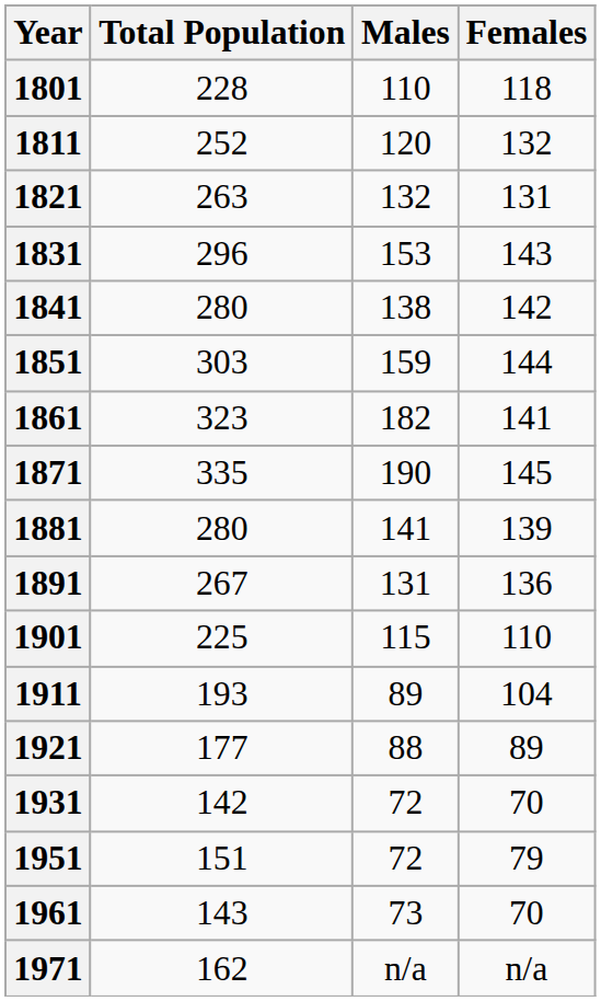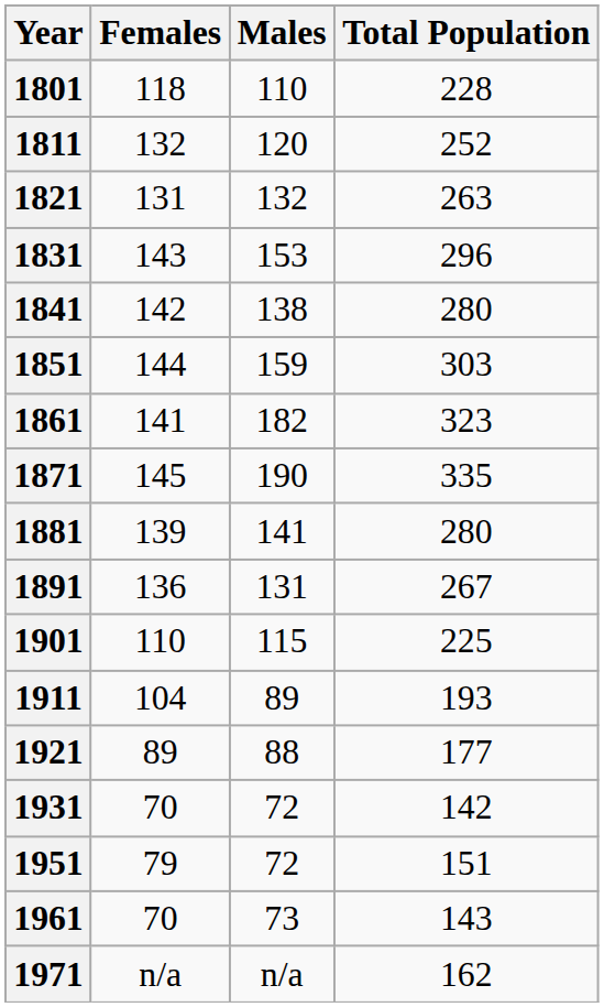 <table class="wikitable" style="text-align:center">
 <tr>
 <th>Year</th>
+<th>Females</th>
+<th>Males</th>
 <th>Total Population</th>
-<th>Males</th>
-<th>Females</th>
 </tr>
 <tr>
 <th>1801</th>
+<td>118</td>
+<td>110</td>
 <td>228</td>
-<td>110</td>
-<td>118</td>
 </tr>
 <tr>
 <th>1811</th>
+<td>132</td>
+<td>120</td>
 <td>252</td>
-<td>120</td>
-<td>132</td>
 </tr>
 <tr>
 <th>1821</th>
+<td>131</td>
+<td>132</td>
 <td>263</td>
-<td>132</td>
-<td>131</td>
 </tr>
 <tr>
 <th>1831</th>
+<td>143</td>
+<td>153</td>
 <td>296</td>
-<td>153</td>
+</tr>
+<tr>
+<th>1841</th>
+<td>142</td>
+<td>138</td>
+<td>280</td>
+</tr>
+<tr>
+<th>1851</th>
+<td>144</td>
+<td>159</td>
+<td>303</td>
+</tr>
+<tr>
+<th>1861</th>
+<td>141</td>
+<td>182</td>
+<td>323</td>
+</tr>
+<tr>
+<th>1871</th>
+<td>145</td>
+<td>190</td>
+<td>335</td>
+</tr>
+<tr>
+<th>1881</th>
+<td>139</td>
+<td>141</td>
+<td>280</td>
+</tr>
+<tr>
+<th>1891</th>
+<td>136</td>
+<td>131</td>
+<td>267</td>
+</tr>
+<tr>
+<th>1901</th>
+<td>110</td>
+<td>115</td>
+<td>225</td>
+</tr>
+<tr>
+<th>1911</th>
+<td>104</td>
+<td>89</td>
+<td>193</td>
+</tr>
+<tr>
+<th>1921</th>
+<td>89</td>
+<td>88</td>
+<td>177</td>
+</tr>
+<tr>
+<th>1931</th>
+<td>70</td>
+<td>72</td>
+<td>142</td>
+</tr>
+<tr>
+<th>1951</th>
+<td>79</td>
+<td>72</td>
+<td>151</td>
+</tr>
+<tr>
+<th>1961</th>
+<td>70</td>
+<td>73</td>
 <td>143</td>
 </tr>
 <tr>
-<th>1841</th>
-<td>280</td>
-<td>138</td>
-<td>142</td>
-</tr>
-<tr>
-<th>1851</th>
-<td>303</td>
-<td>159</td>
-<td>144</td>
-</tr>
-<tr>
-<th>1861</th>
-<td>323</td>
-<td>182</td>
-<td>141</td>
-</tr>
-<tr>
-<th>1871</th>
-<td>335</td>
-<td>190</td>
-<td>145</td>
-</tr>
-<tr>
-<th>1881</th>
-<td>280</td>
-<td>141</td>
-<td>139</td>
-</tr>
-<tr>
-<th>1891</th>
-<td>267</td>
-<td>131</td>
-<td>136</td>
-</tr>
-<tr>
-<th>1901</th>
-<td>225</td>
-<td>115</td>
-<td>110</td>
-</tr>
-<tr>
-<th>1911</th>
-<td>193</td>
-<td>89</td>
-<td>104</td>
-</tr>
-<tr>
-<th>1921</th>
-<td>177</td>
-<td>88</td>
-<td>89</td>
-</tr>
-<tr>
-<th>1931</th>
-<td>142</td>
-<td>72</td>
-<td>70</td>
-</tr>
-<tr>
-<th>1951</th>
-<td>151</td>
-<td>72</td>
-<td>79</td>
-</tr>
-<tr>
-<th>1961</th>
-<td>143</td>
-<td>73</td>
-<td>70</td>
-</tr>
-<tr>
 <th>1971</th>
-<td>162</td>
 <td>n/a</td>
 <td>n/a</td>
+<td>162</td>
 </tr>
 </table>
